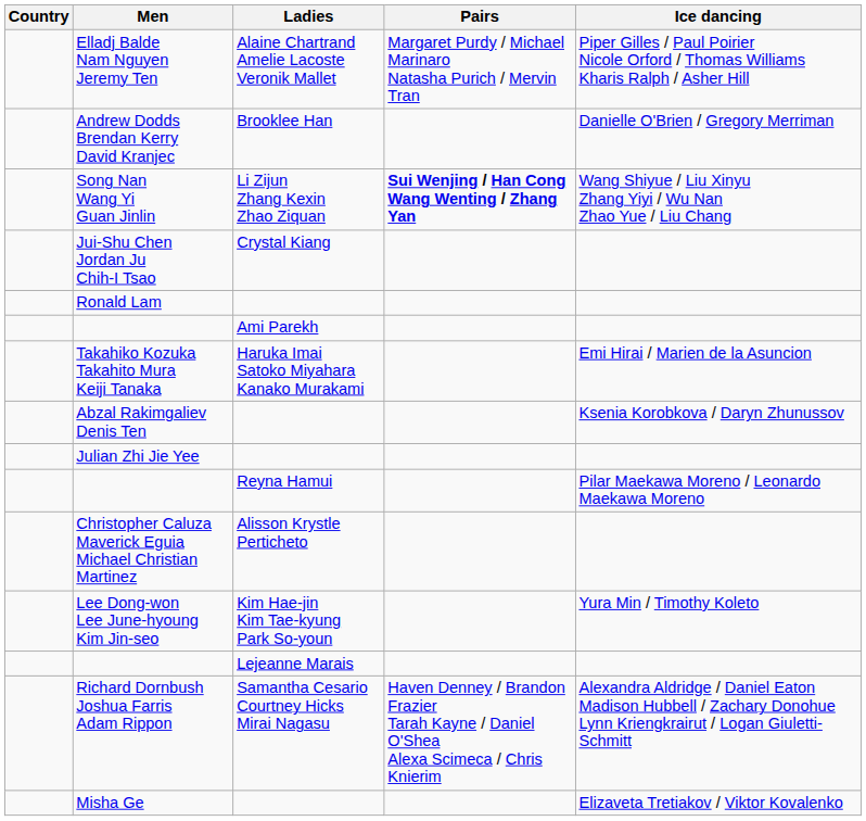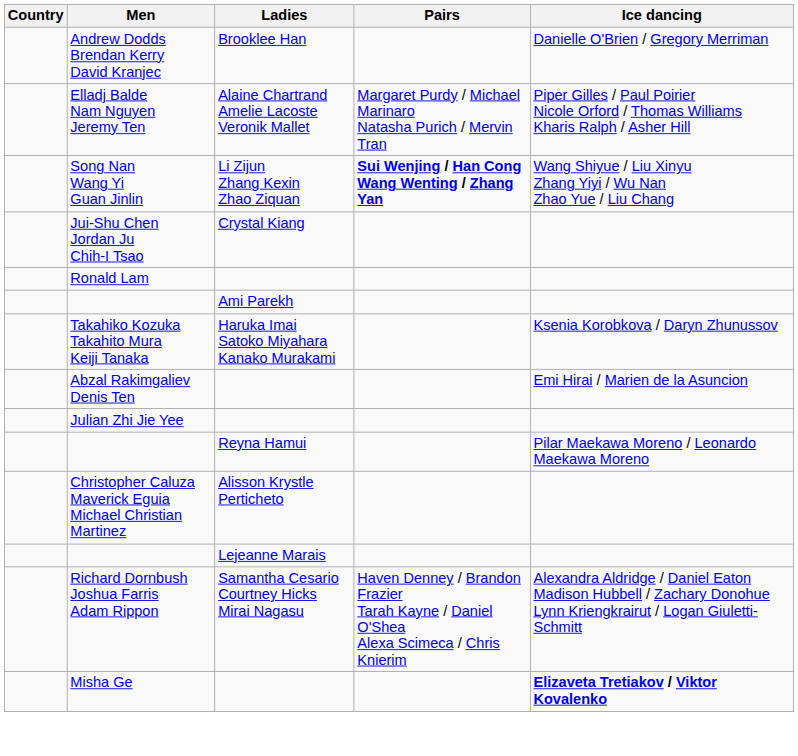 <table class="wikitable">
 <tr>
 <th>Country</th>
 <th>Men</th>
 <th>Ladies</th>
 <th>Pairs</th>
 <th>Ice dancing</th>
 </tr>
 <tr valign="top">
 <td></td>
+<td><a href='#'>Andrew Dodds</a> <br> <a href='#'>Brendan Kerry</a> <br> <a href='#'>David Kranjec</a></td>
+<td><a href='#'>Brooklee Han</a></td>
+<td></td>
+<td><a href='#'>Danielle O'Brien</a> / <a href='#'>Gregory Merriman</a></td>
+</tr>
+<tr valign="top">
+<td></td>
 <td><a href='#'>Elladj Balde</a> <br> <a href='#'>Nam Nguyen</a> <br> <a href='#'>Jeremy Ten</a></td>
 <td><a href='#'>Alaine Chartrand</a> <br> <a href='#'>Amelie Lacoste</a> <br> <a href='#'>Veronik Mallet</a></td>
 <td><a href='#'>Margaret Purdy</a> / <a href='#'>Michael Marinaro</a> <br> <a href='#'>Natasha Purich</a> / <a href='#'>Mervin Tran</a></td>
 <td><a href='#'>Piper Gilles</a> / <a href='#'>Paul Poirier</a> <br> <a href='#'>Nicole Orford</a> / <a href='#'>Thomas Williams</a> <br> <a href='#'>Kharis Ralph</a> / <a href='#'>Asher Hill</a></td>
-</tr>
-<tr valign="top">
-<td></td>
-<td><a href='#'>Andrew Dodds</a> <br> <a href='#'>Brendan Kerry</a> <br> <a href='#'>David Kranjec</a></td>
-<td><a href='#'>Brooklee Han</a></td>
-<td></td>
-<td><a href='#'>Danielle O'Brien</a> / <a href='#'>Gregory Merriman</a></td>
 </tr>
 <tr valign="top">
 <td></td>
 <td><a href='#'>Song Nan</a> <br> <a href='#'>Wang Yi</a> <br> <a href='#'>Guan Jinlin</a></td>
 <td><a href='#'>Li Zijun</a> <br> <a href='#'>Zhang Kexin</a> <br> <a href='#'>Zhao Ziquan</a></td>
 <td><strong><a href='#'>Sui Wenjing</a> / <a href='#'>Han Cong</a> <br> <a href='#'>Wang Wenting</a> / <a href='#'>Zhang Yan</a></strong></td>
 <td><a href='#'>Wang Shiyue</a> / <a href='#'>Liu Xinyu</a> <br> <a href='#'>Zhang Yiyi</a> / <a href='#'>Wu Nan</a> <br> <a href='#'>Zhao Yue</a> / <a href='#'>Liu Chang</a></td>
 </tr>
 <tr valign="top">
 <td></td>
 <td><a href='#'>Jui-Shu Chen</a> <br> <a href='#'>Jordan Ju</a> <br> <a href='#'>Chih-I Tsao</a></td>
 <td><a href='#'>Crystal Kiang</a></td>
 <td></td>
 <td></td>
 </tr>
 <tr valign="top">
 <td></td>
 <td><a href='#'>Ronald Lam</a></td>
 <td></td>
 <td></td>
 <td></td>
 </tr>
 <tr valign="top">
 <td></td>
 <td></td>
 <td><a href='#'>Ami Parekh</a></td>
 <td></td>
 <td></td>
 </tr>
 <tr valign="top">
 <td></td>
 <td><a href='#'>Takahiko Kozuka</a> <br> <a href='#'>Takahito Mura</a> <br> <a href='#'>Keiji Tanaka</a></td>
 <td><a href='#'>Haruka Imai</a> <br> <a href='#'>Satoko Miyahara</a> <br> <a href='#'>Kanako Murakami</a></td>
 <td></td>
-<td><a href='#'>Emi Hirai</a> / <a href='#'>Marien de la Asuncion</a></td>
+<td><a href='#'>Ksenia Korobkova</a> / <a href='#'>Daryn Zhunussov</a></td>
 </tr>
 <tr valign="top">
 <td></td>
 <td><a href='#'>Abzal Rakimgaliev</a> <br> <a href='#'>Denis Ten</a></td>
 <td></td>
 <td></td>
-<td><a href='#'>Ksenia Korobkova</a> / <a href='#'>Daryn Zhunussov</a></td>
+<td><a href='#'>Emi Hirai</a> / <a href='#'>Marien de la Asuncion</a></td>
 </tr>
 <tr valign="top">
 <td></td>
 <td><a href='#'>Julian Zhi Jie Yee</a></td>
 <td></td>
 <td></td>
 <td></td>
 </tr>
 <tr valign="top">
 <td></td>
 <td></td>
 <td><a href='#'>Reyna Hamui</a></td>
 <td></td>
 <td><a href='#'>Pilar Maekawa Moreno</a> / <a href='#'>Leonardo Maekawa Moreno</a></td>
 </tr>
 <tr valign="top">
 <td></td>
 <td><a href='#'>Christopher Caluza</a> <br> <a href='#'>Maverick Eguia</a> <br> <a href='#'>Michael Christian Martinez</a></td>
 <td><a href='#'>Alisson Krystle Perticheto</a></td>
 <td></td>
 <td></td>
 </tr>
 <tr valign="top">
 <td></td>
-<td><a href='#'>Lee Dong-won</a> <br> <a href='#'>Lee June-hyoung</a> <br> <a href='#'>Kim Jin-seo</a></td>
-<td><a href='#'>Kim Hae-jin</a> <br> <a href='#'>Kim Tae-kyung</a> <br> <a href='#'>Park So-youn</a></td>
-<td></td>
-<td><a href='#'>Yura Min</a> / <a href='#'>Timothy Koleto</a></td>
-</tr>
-<tr valign="top">
-<td></td>
 <td></td>
 <td><a href='#'>Lejeanne Marais</a></td>
 <td></td>
 <td></td>
 </tr>
 <tr valign="top">
 <td></td>
 <td><a href='#'>Richard Dornbush</a> <br> <a href='#'>Joshua Farris</a> <br> <a href='#'>Adam Rippon</a></td>
 <td><a href='#'>Samantha Cesario</a> <br> <a href='#'>Courtney Hicks</a> <br> <a href='#'>Mirai Nagasu</a></td>
 <td><a href='#'>Haven Denney</a> / <a href='#'>Brandon Frazier</a> <br> <a href='#'>Tarah Kayne</a> / <a href='#'>Daniel O'Shea</a> <br> <a href='#'>Alexa Scimeca</a> / <a href='#'>Chris Knierim</a></td>
 <td><a href='#'>Alexandra Aldridge</a> / <a href='#'>Daniel Eaton</a> <br> <a href='#'>Madison Hubbell</a> / <a href='#'>Zachary Donohue</a> <br> <a href='#'>Lynn Kriengkrairut</a> / <a href='#'>Logan Giuletti-Schmitt</a></td>
 </tr>
 <tr valign="top">
 <td></td>
 <td><a href='#'>Misha Ge</a></td>
 <td></td>
 <td></td>
-<td><a href='#'>Elizaveta Tretiakov</a> / <a href='#'>Viktor Kovalenko</a></td>
+<td><strong><a href='#'>Elizaveta Tretiakov</a> / <a href='#'>Viktor Kovalenko</a></strong></td>
 </tr>
 </table>
